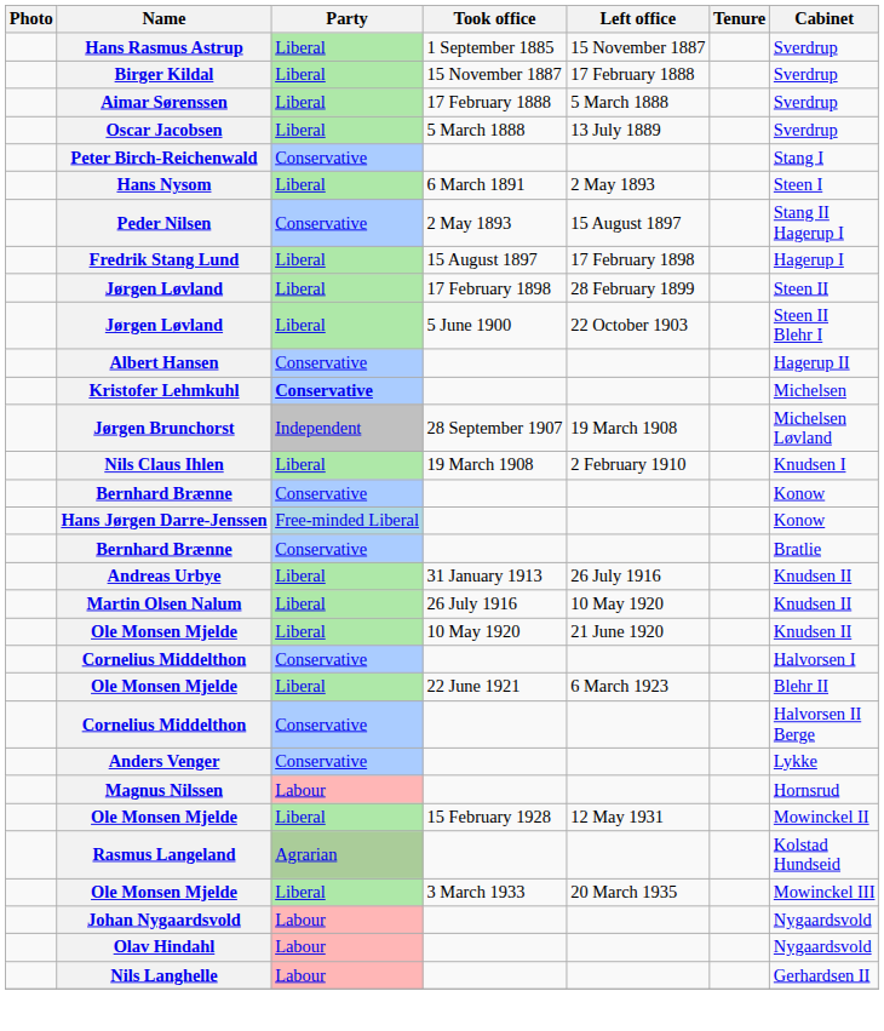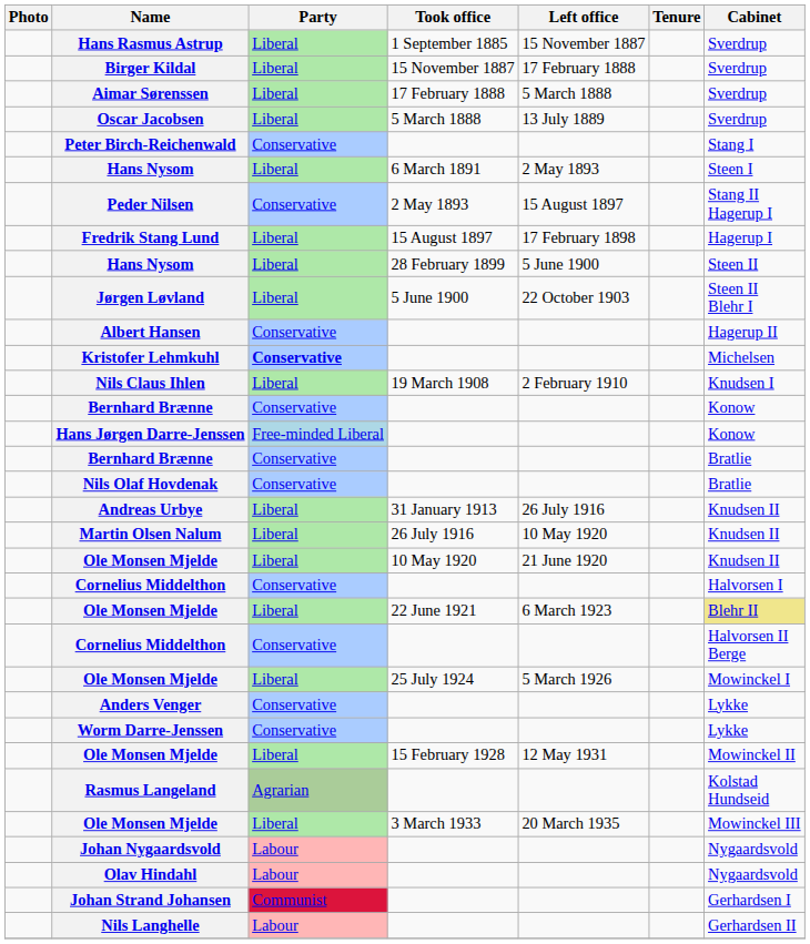 <table class="wikitable plainrowheaders sortable">
 <tr>
 <th scope=col class=unsortable>Photo</th>
 <th scope=col>Name</th>
 <th scope=col>Party</th>
 <th scope=col>Took office</th>
 <th scope=col>Left office</th>
 <th scope=col>Tenure</th>
 <th scope=col>Cabinet</th>
 </tr>
 <tr>
 <td align=center></td>
 <th scope=row><a href='#'>Hans Rasmus Astrup</a></th>
 <td style="background:#AEE8A8"><a href='#'>Liberal</a></td>
 <td>1 September 1885</td>
 <td>15 November 1887</td>
 <td></td>
 <td><a href='#'>Sverdrup</a></td>
 </tr>
 <tr>
 <td align=center></td>
 <th scope=row><a href='#'>Birger Kildal</a></th>
 <td style="background:#AEE8A8"><a href='#'>Liberal</a></td>
 <td>15 November 1887</td>
 <td>17 February 1888</td>
 <td></td>
 <td><a href='#'>Sverdrup</a></td>
 </tr>
 <tr>
 <td align=center></td>
 <th scope=row><a href='#'>Aimar Sørenssen</a></th>
 <td style="background:#AEE8A8"><a href='#'>Liberal</a></td>
 <td>17 February 1888</td>
 <td>5 March 1888</td>
 <td></td>
 <td><a href='#'>Sverdrup</a></td>
 </tr>
 <tr>
 <td align=center></td>
 <th scope=row><a href='#'>Oscar Jacobsen</a></th>
 <td style="background:#AEE8A8"><a href='#'>Liberal</a></td>
 <td>5 March 1888</td>
 <td>13 July 1889</td>
 <td></td>
 <td><a href='#'>Sverdrup</a></td>
 </tr>
 <tr>
 <td align=center></td>
 <th scope=row><a href='#'>Peter Birch-Reichenwald</a></th>
 <td style="background:#AACCFF"><a href='#'>Conservative</a></td>
 <td></td>
 <td></td>
 <td></td>
 <td><a href='#'>Stang I</a></td>
 </tr>
 <tr>
 <td align=center></td>
 <th scope=row><a href='#'>Hans Nysom</a></th>
 <td style="background:#AEE8A8"><a href='#'>Liberal</a></td>
 <td>6 March 1891</td>
 <td>2 May 1893</td>
 <td></td>
 <td><a href='#'>Steen I</a></td>
 </tr>
 <tr>
 <td align=center></td>
 <th scope=row><a href='#'>Peder Nilsen</a></th>
 <td style="background:#AACCFF"><a href='#'>Conservative</a></td>
 <td>2 May 1893</td>
 <td>15 August 1897</td>
 <td></td>
 <td><a href='#'>Stang II</a> <br> <a href='#'>Hagerup I</a></td>
 </tr>
 <tr>
 <td align=center></td>
 <th scope=row><a href='#'>Fredrik Stang Lund</a></th>
 <td style="background:#AEE8A8"><a href='#'>Liberal</a></td>
 <td>15 August 1897</td>
 <td>17 February 1898</td>
 <td></td>
 <td><a href='#'>Hagerup I</a></td>
 </tr>
 <tr>
 <td align=center></td>
-<th scope=row><a href='#'>Jørgen Løvland</a></th>
+<th scope=row><a href='#'>Hans Nysom</a></th>
 <td style="background:#AEE8A8"><a href='#'>Liberal</a></td>
-<td>17 February 1898</td>
 <td>28 February 1899</td>
+<td>5 June 1900</td>
 <td></td>
 <td><a href='#'>Steen II</a></td>
 </tr>
 <tr>
 <td align=center></td>
 <th scope=row><a href='#'>Jørgen Løvland</a></th>
 <td style="background:#AEE8A8"><a href='#'>Liberal</a></td>
 <td>5 June 1900</td>
 <td>22 October 1903</td>
 <td></td>
 <td><a href='#'>Steen II</a> <br> <a href='#'>Blehr I</a></td>
 </tr>
 <tr>
 <td align=center></td>
 <th scope=row><a href='#'>Albert Hansen</a></th>
 <td style="background:#AACCFF"><a href='#'>Conservative</a></td>
 <td></td>
 <td></td>
 <td></td>
 <td><a href='#'>Hagerup II</a></td>
 </tr>
 <tr>
 <td align=center></td>
 <th scope=row><a href='#'>Kristofer Lehmkuhl</a></th>
 <td style="background:#AACCFF"><strong><a href='#'>Conservative</a></strong></td>
 <td></td>
 <td></td>
 <td></td>
 <td><a href='#'>Michelsen</a></td>
 </tr>
 <tr>
 <td align=center></td>
-<th scope=row><a href='#'>Jørgen Brunchorst</a></th>
-<td style="background:#C0C0C0"><a href='#'>Independent</a></td>
-<td>28 September 1907</td>
-<td>19 March 1908</td>
-<td></td>
-<td><a href='#'>Michelsen</a> <br> <a href='#'>Løvland</a></td>
-</tr>
-<tr>
-<td align=center></td>
 <th scope=row><a href='#'>Nils Claus Ihlen</a></th>
 <td style="background:#AEE8A8"><a href='#'>Liberal</a></td>
 <td>19 March 1908</td>
 <td>2 February 1910</td>
 <td></td>
 <td><a href='#'>Knudsen I</a></td>
 </tr>
 <tr>
 <td align=center></td>
 <th scope=row><a href='#'>Bernhard Brænne</a></th>
 <td style="background:#AACCFF"><a href='#'>Conservative</a></td>
 <td></td>
 <td></td>
 <td></td>
 <td><a href='#'>Konow</a></td>
 </tr>
 <tr>
 <td align=center></td>
 <th scope=row><a href='#'>Hans Jørgen Darre-Jenssen</a></th>
 <td style="background:#ADD8E6"><a href='#'>Free-minded Liberal</a></td>
 <td></td>
 <td></td>
 <td></td>
 <td><a href='#'>Konow</a></td>
 </tr>
 <tr>
 <td align=center></td>
 <th scope=row><a href='#'>Bernhard Brænne</a></th>
+<td style="background:#AACCFF"><a href='#'>Conservative</a></td>
+<td></td>
+<td></td>
+<td></td>
+<td><a href='#'>Bratlie</a></td>
+</tr>
+<tr>
+<td align=center></td>
+<th scope=row><a href='#'>Nils Olaf Hovdenak</a></th>
 <td style="background:#AACCFF"><a href='#'>Conservative</a></td>
 <td></td>
 <td></td>
 <td></td>
 <td><a href='#'>Bratlie</a></td>
 </tr>
 <tr>
 <td align=center></td>
 <th scope=row><a href='#'>Andreas Urbye</a></th>
 <td style="background:#AEE8A8"><a href='#'>Liberal</a></td>
 <td>31 January 1913</td>
 <td>26 July 1916</td>
 <td></td>
 <td><a href='#'>Knudsen II</a></td>
 </tr>
 <tr>
 <td align=center></td>
 <th scope=row><a href='#'>Martin Olsen Nalum</a></th>
 <td style="background:#AEE8A8"><a href='#'>Liberal</a></td>
 <td>26 July 1916</td>
 <td>10 May 1920</td>
 <td></td>
 <td><a href='#'>Knudsen II</a></td>
 </tr>
 <tr>
 <td align=center></td>
 <th scope=row><a href='#'>Ole Monsen Mjelde</a></th>
 <td style="background:#AEE8A8"><a href='#'>Liberal</a></td>
 <td>10 May 1920</td>
 <td>21 June 1920</td>
 <td></td>
 <td><a href='#'>Knudsen II</a></td>
 </tr>
 <tr>
 <td align=center></td>
 <th scope=row><a href='#'>Cornelius Middelthon</a></th>
 <td style="background:#AACCFF"><a href='#'>Conservative</a></td>
 <td></td>
 <td></td>
 <td></td>
 <td><a href='#'>Halvorsen I</a></td>
 </tr>
 <tr>
 <td align=center></td>
 <th scope=row><a href='#'>Ole Monsen Mjelde</a></th>
 <td style="background:#AEE8A8"><a href='#'>Liberal</a></td>
 <td>22 June 1921</td>
 <td>6 March 1923</td>
 <td></td>
-<td><a href='#'>Blehr II</a></td>
+<td style="background: khaki;"><a href='#'>Blehr II</a></td>
 </tr>
 <tr>
 <td align=center></td>
 <th scope=row><a href='#'>Cornelius Middelthon</a></th>
 <td style="background:#AACCFF"><a href='#'>Conservative</a></td>
 <td></td>
 <td></td>
 <td></td>
 <td><a href='#'>Halvorsen II</a> <br> <a href='#'>Berge</a></td>
 </tr>
 <tr>
 <td align=center></td>
+<th scope=row><a href='#'>Ole Monsen Mjelde</a></th>
+<td style="background:#AEE8A8"><a href='#'>Liberal</a></td>
+<td>25 July 1924</td>
+<td>5 March 1926</td>
+<td></td>
+<td><a href='#'>Mowinckel I</a></td>
+</tr>
+<tr>
+<td align=center></td>
 <th scope=row><a href='#'>Anders Venger</a></th>
 <td style="background:#AACCFF"><a href='#'>Conservative</a></td>
 <td></td>
 <td></td>
 <td></td>
 <td><a href='#'>Lykke</a></td>
 </tr>
 <tr>
 <td align=center></td>
-<th scope=row><a href='#'>Magnus Nilssen</a></th>
-<td style="background:#FFB6B6"><a href='#'>Labour</a></td>
+<th scope=row><a href='#'>Worm Darre-Jenssen</a></th>
+<td style="background:#AACCFF"><a href='#'>Conservative</a></td>
 <td></td>
 <td></td>
 <td></td>
-<td><a href='#'>Hornsrud</a></td>
+<td><a href='#'>Lykke</a></td>
 </tr>
 <tr>
 <td align=center></td>
 <th scope=row><a href='#'>Ole Monsen Mjelde</a></th>
 <td style="background:#AEE8A8"><a href='#'>Liberal</a></td>
 <td>15 February 1928</td>
 <td>12 May 1931</td>
 <td></td>
 <td><a href='#'>Mowinckel II</a></td>
 </tr>
 <tr>
 <td align=center></td>
 <th scope=row><a href='#'>Rasmus Langeland</a></th>
 <td style="background:#AACC99"><a href='#'>Agrarian</a></td>
 <td></td>
 <td></td>
 <td></td>
 <td><a href='#'>Kolstad</a> <br> <a href='#'>Hundseid</a></td>
 </tr>
 <tr>
 <td align=center></td>
 <th scope=row><a href='#'>Ole Monsen Mjelde</a></th>
 <td style="background:#AEE8A8"><a href='#'>Liberal</a></td>
 <td>3 March 1933</td>
 <td>20 March 1935</td>
 <td></td>
 <td><a href='#'>Mowinckel III</a></td>
 </tr>
 <tr>
 <td align=center></td>
 <th scope=row><a href='#'>Johan Nygaardsvold</a></th>
 <td style="background:#FFB6B6"><a href='#'>Labour</a></td>
 <td></td>
 <td></td>
 <td></td>
 <td><a href='#'>Nygaardsvold</a></td>
 </tr>
 <tr>
 <td align=center></td>
 <th scope=row><a href='#'>Olav Hindahl</a></th>
 <td style="background:#FFB6B6"><a href='#'>Labour</a></td>
 <td></td>
 <td></td>
 <td></td>
 <td><a href='#'>Nygaardsvold</a></td>
 </tr>
 <tr>
 <td align=center></td>
+<th scope=row><a href='#'>Johan Strand Johansen</a></th>
+<td style="background:#DC143C"><a href='#'>Communist</a></td>
+<td></td>
+<td></td>
+<td></td>
+<td><a href='#'>Gerhardsen I</a></td>
+</tr>
+<tr>
+<td align=center></td>
 <th scope=row><a href='#'>Nils Langhelle</a></th>
 <td style="background:#FFB6B6"><a href='#'>Labour</a></td>
 <td></td>
 <td></td>
 <td></td>
 <td><a href='#'>Gerhardsen II</a></td>
 </tr>
 <tr>
 </tr>
 </table>
